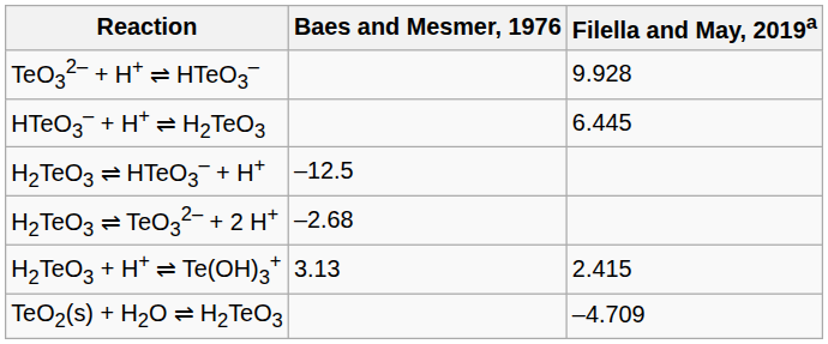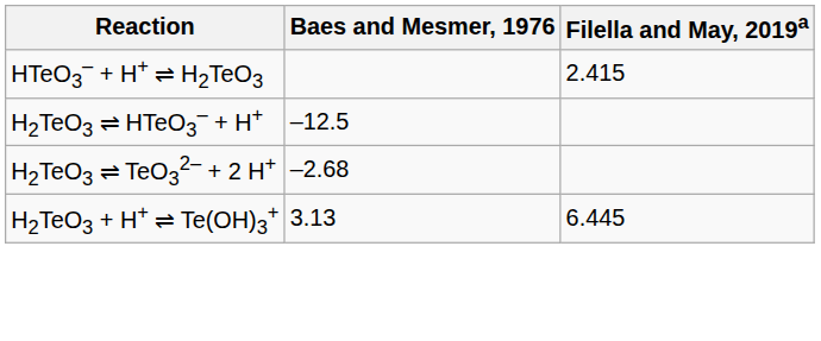 <table class="wikitable">
 <tr>
 <th>Reaction</th>
 <th>Baes and Mesmer, 1976</th>
 <th>Filella and May, 2019<sup>a</sup></th>
 </tr>
 <tr>
-<td>TeO<sub>3</sub><sup>2‒</sup> + H<sup>+</sup> ⇌ HTeO<sub>3</sub><sup>‒</sup></td>
-<td></td>
-<td>9.928</td>
-</tr>
-<tr>
 <td>HTeO<sub>3</sub><sup>‒</sup> + H<sup>+</sup> ⇌ H<sub>2</sub>TeO<sub>3</sub></td>
 <td></td>
-<td>6.445</td>
+<td>2.415</td>
 </tr>
 <tr>
 <td>H<sub>2</sub>TeO<sub>3</sub> ⇌ HTeO<sub>3</sub><sup>‒</sup> + H<sup>+</sup></td>
 <td>‒12.5</td>
 <td></td>
 </tr>
 <tr>
 <td>H<sub>2</sub>TeO<sub>3</sub> ⇌ TeO<sub>3</sub><sup>2‒</sup> + 2 H<sup>+</sup></td>
 <td>‒2.68</td>
 <td></td>
 </tr>
 <tr>
 <td>H<sub>2</sub>TeO<sub>3</sub> + H<sup>+</sup> ⇌ Te(OH)<sub>3</sub><sup>+</sup></td>
 <td>3.13</td>
-<td>2.415</td>
-</tr>
-<tr>
-<td>TeO<sub>2</sub>(s) + H<sub>2</sub>O ⇌ H<sub>2</sub>TeO<sub>3</sub></td>
-<td></td>
-<td>‒4.709</td>
+<td>6.445</td>
 </tr>
 </table>
